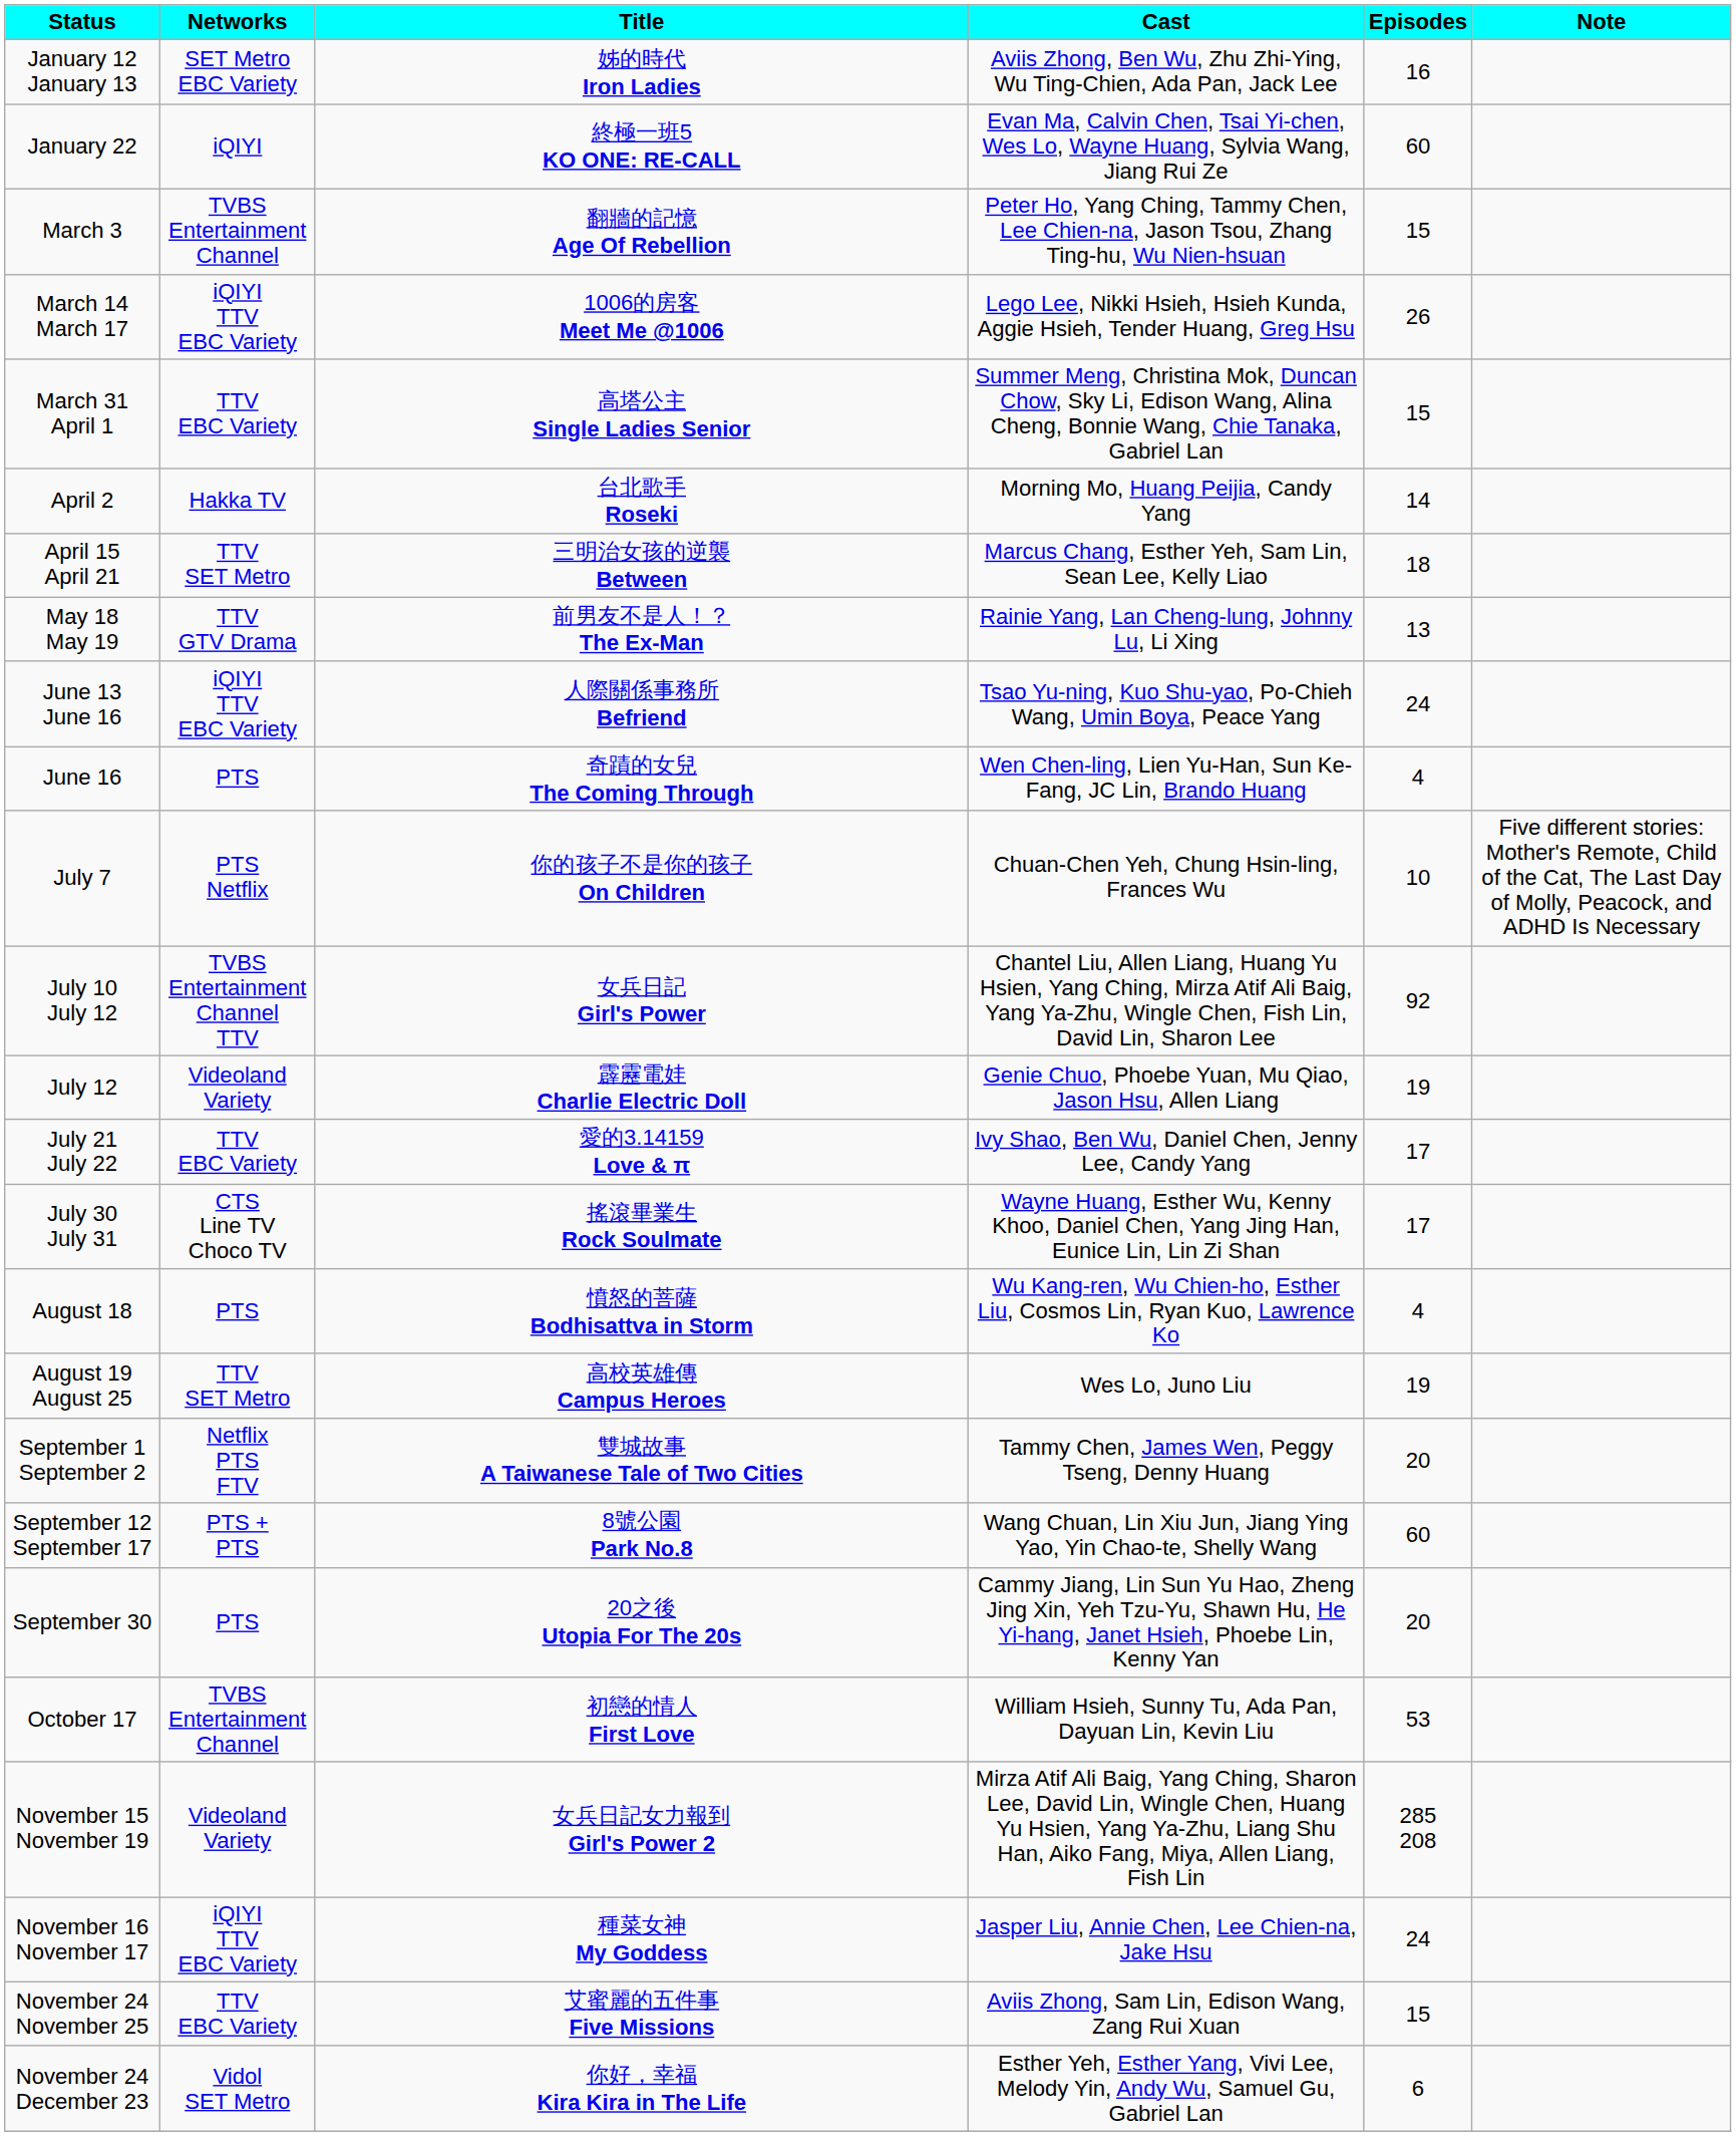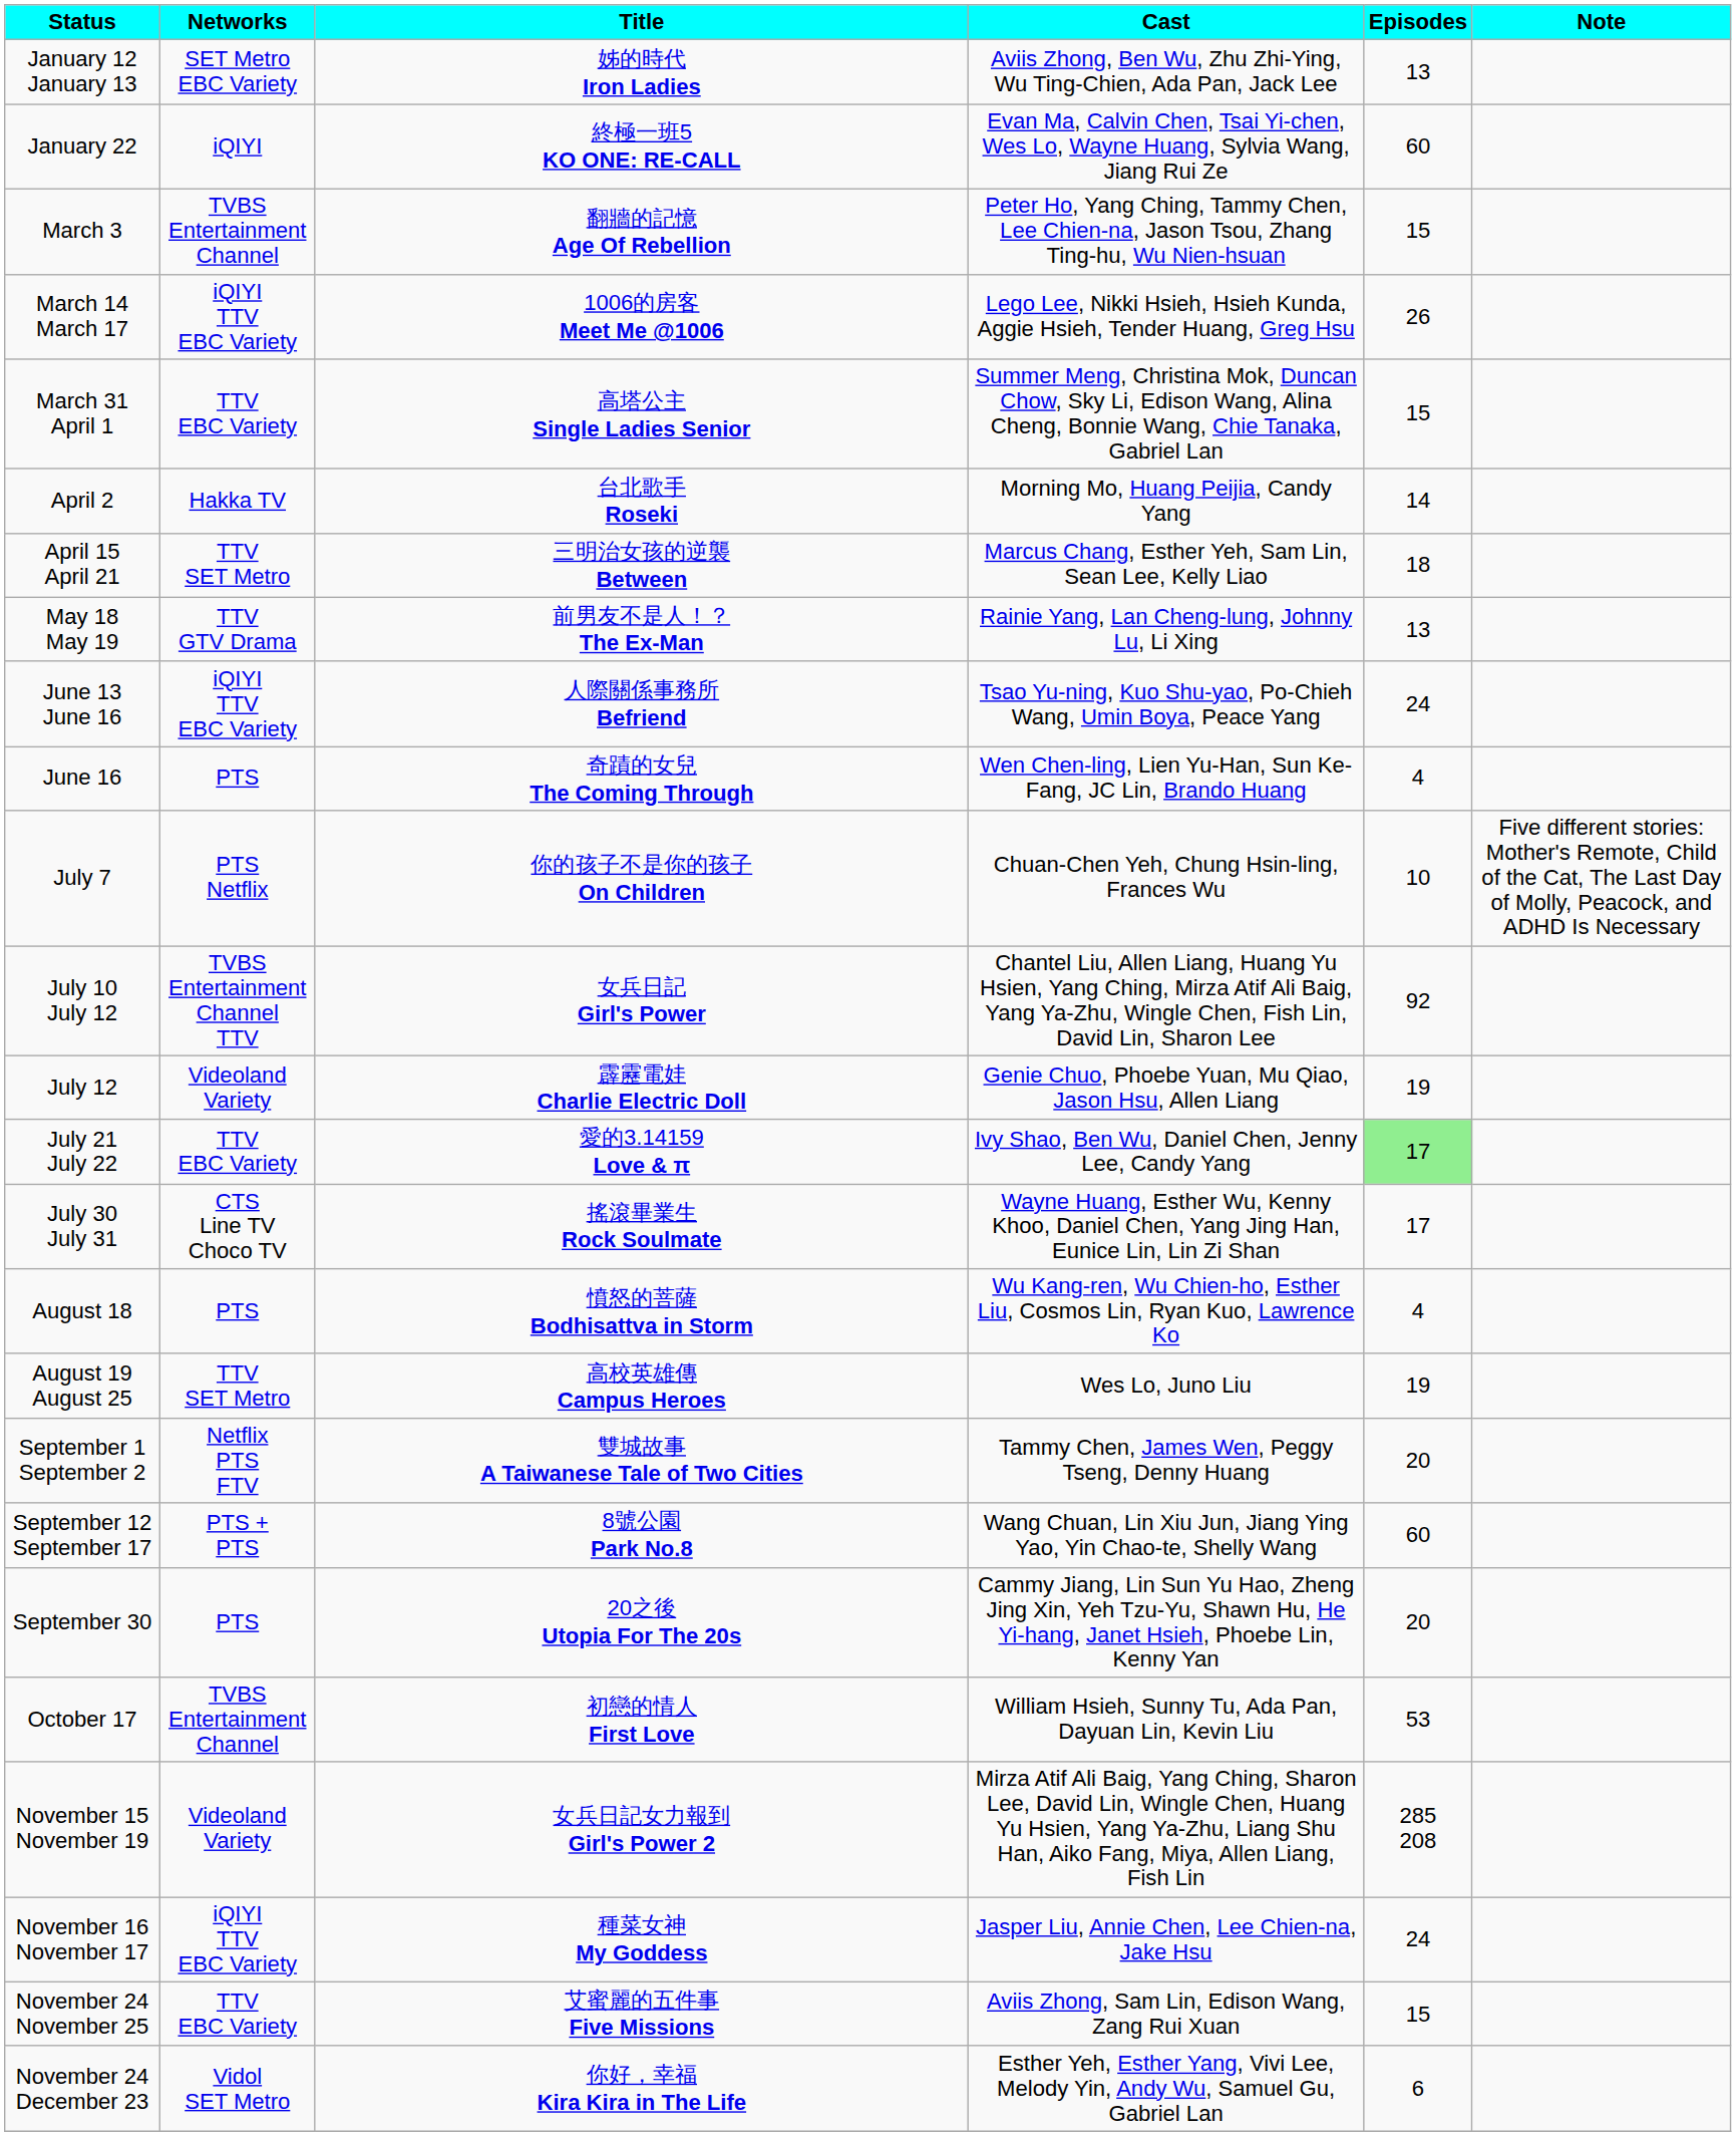 <table class="wikitable" style="text-align:center;">
 <tr>
 <th colspan="1" style="width:9%; background:aqua;">Status</th>
 <th colspan="1" style="width:9%; background:aqua;">Networks</th>
 <th colspan="1" style="width:38%; background:aqua;">Title</th>
 <th colspan="1" style="width:23%; background:aqua;">Cast</th>
 <th colspan="1" style="width:5%; background:aqua;">Episodes</th>
 <th colspan="1" style="width:15%; background:aqua;">Note</th>
 </tr>
 <tr>
 <td>January 12<br>January 13</td>
 <td><a href='#'>SET Metro</a><br><a href='#'>EBC Variety</a></td>
 <td><a href='#'>姊的時代</a><br><strong><a href='#'>Iron Ladies</a></strong></td>
 <td><a href='#'>Aviis Zhong</a>, <a href='#'>Ben Wu</a>, Zhu Zhi-Ying, Wu Ting-Chien, Ada Pan, Jack Lee</td>
-<td>16</td>
+<td>13</td>
 <td></td>
 </tr>
 <tr>
 <td>January 22</td>
 <td><a href='#'>iQIYI</a></td>
 <td><a href='#'>終極一班5</a><br><strong><a href='#'>KO ONE: RE-CALL</a></strong></td>
 <td><a href='#'>Evan Ma</a>, <a href='#'>Calvin Chen</a>, <a href='#'>Tsai Yi-chen</a>, <a href='#'>Wes Lo</a>, <a href='#'>Wayne Huang</a>, Sylvia Wang, Jiang Rui Ze</td>
 <td>60</td>
 <td></td>
 </tr>
 <tr>
 <td>March 3</td>
 <td><a href='#'>TVBS Entertainment Channel</a></td>
 <td><a href='#'>翻牆的記憶</a><br><strong><a href='#'>Age Of Rebellion</a></strong></td>
 <td><a href='#'>Peter Ho</a>, Yang Ching, Tammy Chen, <a href='#'>Lee Chien-na</a>, Jason Tsou, Zhang Ting-hu, <a href='#'>Wu Nien-hsuan</a></td>
 <td>15</td>
 <td></td>
 </tr>
 <tr>
 <td>March 14<br>March 17</td>
 <td><a href='#'>iQIYI</a><br><a href='#'>TTV</a><br><a href='#'>EBC Variety</a></td>
 <td><a href='#'>1006的房客</a><br><strong><a href='#'>Meet Me @1006</a></strong></td>
 <td><a href='#'>Lego Lee</a>, Nikki Hsieh, Hsieh Kunda, Aggie Hsieh, Tender Huang, <a href='#'>Greg Hsu</a></td>
 <td>26</td>
 <td></td>
 </tr>
 <tr>
 <td>March 31<br>April 1</td>
 <td><a href='#'>TTV</a><br><a href='#'>EBC Variety</a></td>
 <td><a href='#'>高塔公主</a><br><strong><a href='#'>Single Ladies Senior</a></strong></td>
 <td><a href='#'>Summer Meng</a>, Christina Mok, <a href='#'>Duncan Chow</a>, Sky Li, Edison Wang, Alina Cheng, Bonnie Wang, <a href='#'>Chie Tanaka</a>, Gabriel Lan</td>
 <td>15</td>
 <td></td>
 </tr>
 <tr>
 <td>April 2</td>
 <td><a href='#'>Hakka TV</a></td>
 <td><a href='#'>台北歌手</a><br><strong><a href='#'>Roseki</a></strong></td>
 <td>Morning Mo, <a href='#'>Huang Peijia</a>, Candy Yang</td>
 <td>14</td>
 <td></td>
 </tr>
 <tr>
 <td>April 15<br>April 21</td>
 <td><a href='#'>TTV</a><br><a href='#'>SET Metro</a></td>
 <td><a href='#'>三明治女孩的逆襲</a><br><strong><a href='#'>Between</a></strong></td>
 <td><a href='#'>Marcus Chang</a>, Esther Yeh, Sam Lin, Sean Lee, Kelly Liao</td>
 <td>18</td>
 <td></td>
 </tr>
 <tr>
 <td>May 18<br>May 19</td>
 <td><a href='#'>TTV</a><br><a href='#'>GTV Drama</a></td>
 <td><a href='#'>前男友不是人！？</a><br><strong><a href='#'>The Ex-Man</a></strong></td>
 <td><a href='#'>Rainie Yang</a>, <a href='#'>Lan Cheng-lung</a>, <a href='#'>Johnny Lu</a>, Li Xing</td>
 <td>13</td>
 <td></td>
 </tr>
 <tr>
 <td>June 13<br>June 16</td>
 <td><a href='#'>iQIYI</a><br><a href='#'>TTV</a><br><a href='#'>EBC Variety</a></td>
 <td><a href='#'>人際關係事務所</a><br><strong><a href='#'>Befriend</a></strong></td>
 <td><a href='#'>Tsao Yu-ning</a>, <a href='#'>Kuo Shu-yao</a>, Po-Chieh Wang, <a href='#'>Umin Boya</a>, Peace Yang</td>
 <td>24</td>
 <td></td>
 </tr>
 <tr>
 <td>June 16</td>
 <td><a href='#'>PTS</a></td>
 <td><a href='#'>奇蹟的女兒</a><br><strong><a href='#'>The Coming Through</a></strong></td>
 <td><a href='#'>Wen Chen-ling</a>, Lien Yu-Han, Sun Ke-Fang, JC Lin, <a href='#'>Brando Huang</a></td>
 <td>4</td>
 <td></td>
 </tr>
 <tr>
 <td>July 7</td>
 <td><a href='#'>PTS</a><br><a href='#'>Netflix</a></td>
 <td><a href='#'>你的孩子不是你的孩子</a><br><strong><a href='#'>On Children</a></strong></td>
 <td>Chuan-Chen Yeh, Chung Hsin-ling, Frances Wu</td>
 <td>10</td>
 <td>Five different stories: Mother's Remote, Child of the Cat, The Last Day of Molly, Peacock, and ADHD Is Necessary</td>
 </tr>
 <tr>
 <td>July 10<br>July 12</td>
 <td><a href='#'>TVBS Entertainment Channel</a><br><a href='#'>TTV</a></td>
 <td><a href='#'>女兵日記</a><br><strong><a href='#'>Girl's Power</a></strong></td>
 <td>Chantel Liu, Allen Liang, Huang Yu Hsien, Yang Ching, Mirza Atif Ali Baig, Yang Ya-Zhu, Wingle Chen, Fish Lin, David Lin, Sharon Lee</td>
 <td>92</td>
 <td></td>
 </tr>
 <tr>
 <td>July 12</td>
 <td><a href='#'>Videoland Variety</a></td>
 <td><a href='#'>霹靂電娃</a><br><strong><a href='#'>Charlie Electric Doll</a></strong></td>
 <td><a href='#'>Genie Chuo</a>, Phoebe Yuan, Mu Qiao, <a href='#'>Jason Hsu</a>, Allen Liang</td>
 <td>19</td>
 <td></td>
 </tr>
 <tr>
 <td>July 21<br>July 22</td>
 <td><a href='#'>TTV</a><br><a href='#'>EBC Variety</a></td>
 <td><a href='#'>愛的3.14159</a><br><strong><a href='#'>Love & π</a></strong></td>
 <td><a href='#'>Ivy Shao</a>, <a href='#'>Ben Wu</a>, Daniel Chen, Jenny Lee, Candy Yang</td>
-<td>17</td>
+<td style="background: lightgreen;">17</td>
 <td></td>
 </tr>
 <tr>
 <td>July 30<br>July 31</td>
 <td><a href='#'>CTS</a><br>Line TV<br>Choco TV</td>
 <td><a href='#'>搖滾畢業生</a><br><strong><a href='#'>Rock Soulmate</a></strong></td>
 <td><a href='#'>Wayne Huang</a>, Esther Wu, Kenny Khoo, Daniel Chen, Yang Jing Han, Eunice Lin, Lin Zi Shan</td>
 <td>17</td>
 <td></td>
 </tr>
 <tr>
 <td>August 18</td>
 <td><a href='#'>PTS</a></td>
 <td><a href='#'>憤怒的菩薩</a><br><strong><a href='#'>Bodhisattva in Storm</a></strong></td>
 <td><a href='#'>Wu Kang-ren</a>, <a href='#'>Wu Chien-ho</a>, <a href='#'>Esther Liu</a>, Cosmos Lin, Ryan Kuo, <a href='#'>Lawrence Ko</a></td>
 <td>4</td>
 <td></td>
 </tr>
 <tr>
 <td>August 19<br>August 25</td>
 <td><a href='#'>TTV</a><br><a href='#'>SET Metro</a></td>
 <td><a href='#'>高校英雄傳</a><br><strong><a href='#'>Campus Heroes</a></strong></td>
 <td>Wes Lo, Juno Liu</td>
 <td>19</td>
 <td></td>
 </tr>
 <tr>
 <td>September 1<br>September 2</td>
 <td><a href='#'>Netflix</a><br><a href='#'>PTS</a><br><a href='#'>FTV</a></td>
 <td><a href='#'>雙城故事</a><br><strong><a href='#'>A Taiwanese Tale of Two Cities</a></strong></td>
 <td>Tammy Chen, <a href='#'>James Wen</a>, Peggy Tseng, Denny Huang</td>
 <td>20</td>
 <td></td>
 </tr>
 <tr>
 <td>September 12<br>September 17</td>
 <td><a href='#'>PTS +</a><br><a href='#'>PTS</a></td>
 <td><a href='#'>8號公園</a><br><strong><a href='#'>Park No.8</a></strong></td>
 <td>Wang Chuan, Lin Xiu Jun, Jiang Ying Yao, Yin Chao-te, Shelly Wang</td>
 <td>60</td>
 <td></td>
 </tr>
 <tr>
 <td>September 30</td>
 <td><a href='#'>PTS</a></td>
 <td><a href='#'>20之後</a><br><strong><a href='#'>Utopia For The 20s</a></strong></td>
 <td>Cammy Jiang, Lin Sun Yu Hao, Zheng Jing Xin, Yeh Tzu-Yu, Shawn Hu, <a href='#'>He Yi-hang</a>, <a href='#'>Janet Hsieh</a>, Phoebe Lin, Kenny Yan</td>
 <td>20</td>
 <td></td>
 </tr>
 <tr>
 <td>October 17</td>
 <td><a href='#'>TVBS Entertainment Channel</a></td>
 <td><a href='#'>初戀的情人</a><br><strong><a href='#'>First Love</a></strong></td>
 <td>William Hsieh, Sunny Tu, Ada Pan, Dayuan Lin, Kevin Liu</td>
 <td>53</td>
 <td></td>
 </tr>
 <tr>
 <td>November 15<br>November 19</td>
 <td><a href='#'>Videoland Variety</a></td>
 <td><a href='#'>女兵日記女力報到</a><br><strong><a href='#'>Girl's Power 2</a></strong></td>
 <td>Mirza Atif Ali Baig, Yang Ching, Sharon Lee, David Lin, Wingle Chen, Huang Yu Hsien, Yang Ya-Zhu, Liang Shu Han, Aiko Fang, Miya, Allen Liang, Fish Lin</td>
 <td>285<br>208</td>
 <td></td>
 </tr>
 <tr>
 <td>November 16<br>November 17</td>
 <td><a href='#'>iQIYI</a><br><a href='#'>TTV</a><br><a href='#'>EBC Variety</a></td>
 <td><a href='#'>種菜女神</a><br><strong><a href='#'>My Goddess</a></strong></td>
 <td><a href='#'>Jasper Liu</a>, <a href='#'>Annie Chen</a>, <a href='#'>Lee Chien-na</a>, <a href='#'>Jake Hsu</a></td>
 <td>24</td>
 <td></td>
 </tr>
 <tr>
 <td>November 24<br>November 25</td>
 <td><a href='#'>TTV</a><br><a href='#'>EBC Variety</a></td>
 <td><a href='#'>艾蜜麗的五件事</a><br><strong><a href='#'>Five Missions</a></strong></td>
 <td><a href='#'>Aviis Zhong</a>, Sam Lin, Edison Wang, Zang Rui Xuan</td>
 <td>15</td>
 <td></td>
 </tr>
 <tr>
 <td>November 24<br>December 23</td>
 <td><a href='#'>Vidol</a><br><a href='#'>SET Metro</a></td>
 <td><a href='#'>你好，幸福</a><br><strong><a href='#'>Kira Kira in The Life</a></strong></td>
 <td>Esther Yeh, <a href='#'>Esther Yang</a>, Vivi Lee, Melody Yin, <a href='#'>Andy Wu</a>, Samuel Gu, Gabriel Lan</td>
 <td>6</td>
 <td></td>
 </tr>
 <tr>
 </tr>
 </table>
